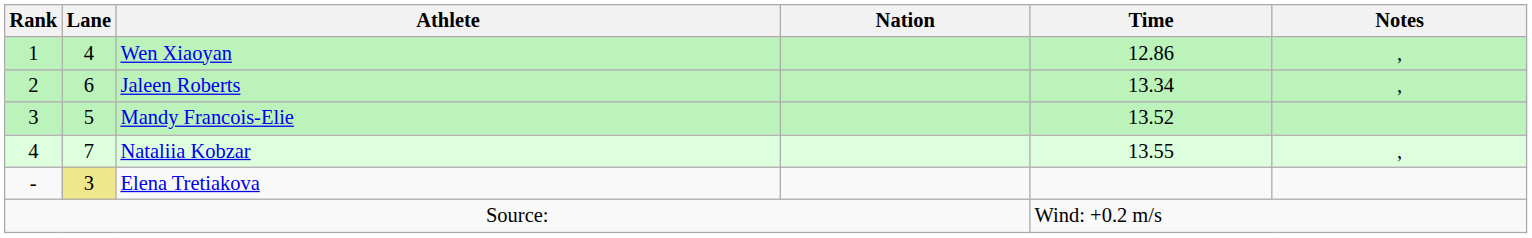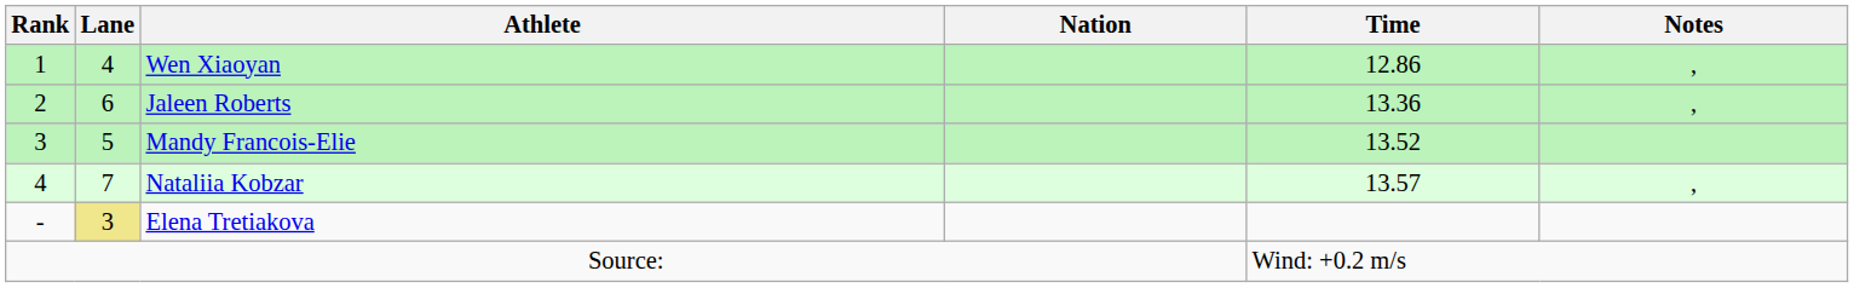 <table class="wikitable sortable" style="text-align:center;width: 60%;">
 <tr>
 <th scope="col" style="width: 10px;">Rank</th>
 <th scope="col" style="width: 10px;">Lane</th>
 <th scope="col">Athlete</th>
 <th scope="col">Nation</th>
 <th scope="col">Time</th>
 <th scope="col">Notes</th>
 </tr>
 <tr bgcolor=bbf3bb>
 <td>1</td>
 <td>4</td>
 <td align=left><a href='#'>Wen Xiaoyan</a></td>
 <td align=left></td>
 <td>12.86</td>
 <td>, </td>
 </tr>
 <tr bgcolor=bbf3bb>
 <td>2</td>
 <td>6</td>
 <td align=left><a href='#'>Jaleen Roberts</a></td>
 <td align=left></td>
-<td>13.34</td>
+<td>13.36</td>
 <td>, </td>
 </tr>
 <tr bgcolor=bbf3bb>
 <td>3</td>
 <td>5</td>
 <td align=left><a href='#'>Mandy Francois-Elie</a></td>
 <td align=left></td>
 <td>13.52</td>
 <td></td>
 </tr>
 <tr bgcolor=ddffdd>
 <td>4</td>
 <td>7</td>
 <td align=left><a href='#'>Nataliia Kobzar</a></td>
 <td align=left></td>
-<td>13.55</td>
+<td>13.57</td>
 <td>, </td>
 </tr>
 <tr>
 <td>-</td>
 <td style="background: khaki;">3</td>
 <td align=left><a href='#'>Elena Tretiakova</a></td>
 <td align=left></td>
 <td></td>
 <td></td>
 </tr>
 <tr class="sortbottom">
 <td colspan="4">Source:</td>
 <td colspan="2" style="text-align:left;">Wind: +0.2 m/s</td>
 </tr>
 </table>
